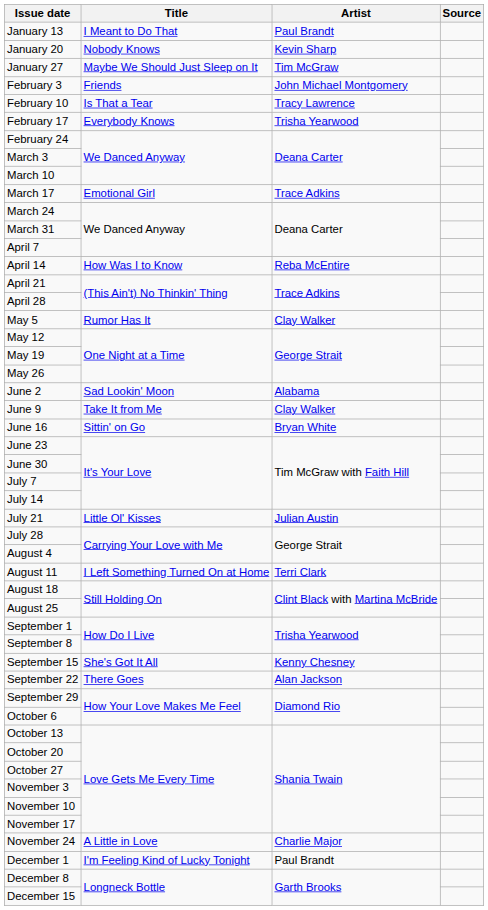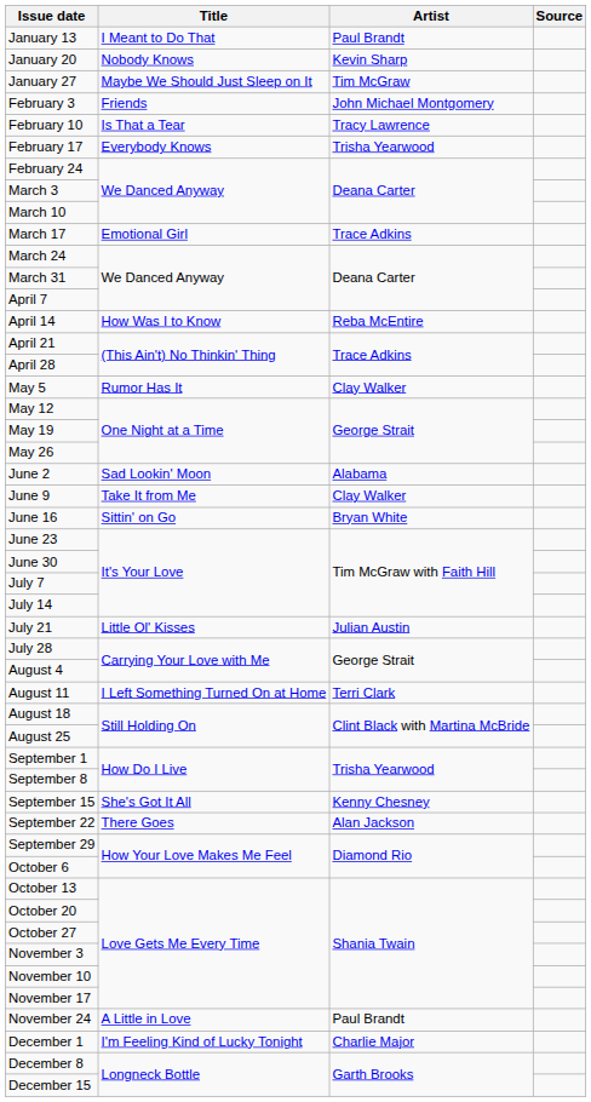 <table class="wikitable">
 <tr>
 <th>Issue date</th>
 <th>Title</th>
 <th>Artist</th>
 <th>Source</th>
 </tr>
 <tr>
 <td>January 13</td>
 <td><a href='#'>I Meant to Do That</a></td>
 <td><a href='#'>Paul Brandt</a></td>
 <td align=center></td>
 </tr>
 <tr>
 <td>January 20</td>
 <td><a href='#'>Nobody Knows</a></td>
 <td><a href='#'>Kevin Sharp</a></td>
 <td align=center></td>
 </tr>
 <tr>
 <td>January 27</td>
 <td><a href='#'>Maybe We Should Just Sleep on It</a></td>
 <td><a href='#'>Tim McGraw</a></td>
 <td align=center></td>
 </tr>
 <tr>
 <td>February 3</td>
 <td><a href='#'>Friends</a></td>
 <td><a href='#'>John Michael Montgomery</a></td>
 <td align=center></td>
 </tr>
 <tr>
 <td>February 10</td>
 <td><a href='#'>Is That a Tear</a></td>
 <td><a href='#'>Tracy Lawrence</a></td>
 <td align=center></td>
 </tr>
 <tr>
 <td>February 17</td>
 <td><a href='#'>Everybody Knows</a></td>
 <td><a href='#'>Trisha Yearwood</a></td>
 <td align=center></td>
 </tr>
 <tr>
 <td>February 24</td>
 <td rowspan=3><a href='#'>We Danced Anyway</a></td>
 <td rowspan=3><a href='#'>Deana Carter</a></td>
 <td align=center></td>
 </tr>
 <tr>
 <td>March 3</td>
 <td align=center></td>
 </tr>
 <tr>
 <td>March 10</td>
 <td align=center></td>
 </tr>
 <tr>
 <td>March 17</td>
 <td><a href='#'>Emotional Girl</a></td>
 <td><a href='#'>Trace Adkins</a></td>
 <td align=center></td>
 </tr>
 <tr>
 <td>March 24</td>
 <td rowspan=3>We Danced Anyway</td>
 <td rowspan=3>Deana Carter</td>
 <td align=center></td>
 </tr>
 <tr>
 <td>March 31</td>
 <td align=center></td>
 </tr>
 <tr>
 <td>April 7</td>
 <td align=center></td>
 </tr>
 <tr>
 <td>April 14</td>
 <td><a href='#'>How Was I to Know</a></td>
 <td><a href='#'>Reba McEntire</a></td>
 <td align=center></td>
 </tr>
 <tr>
 <td>April 21</td>
 <td rowspan=2><a href='#'>(This Ain't) No Thinkin' Thing</a></td>
 <td rowspan=2><a href='#'>Trace Adkins</a></td>
 <td align=center></td>
 </tr>
 <tr>
 <td>April 28</td>
 <td align=center></td>
 </tr>
 <tr>
 <td>May 5</td>
 <td><a href='#'>Rumor Has It</a></td>
 <td><a href='#'>Clay Walker</a></td>
 <td align=center></td>
 </tr>
 <tr>
 <td>May 12</td>
 <td rowspan=3><a href='#'>One Night at a Time</a></td>
 <td rowspan=3><a href='#'>George Strait</a></td>
 <td align=center></td>
 </tr>
 <tr>
 <td>May 19</td>
 <td align=center></td>
 </tr>
 <tr>
 <td>May 26</td>
 <td align=center></td>
 </tr>
 <tr>
 <td>June 2</td>
 <td><a href='#'>Sad Lookin' Moon</a></td>
 <td><a href='#'>Alabama</a></td>
 <td align=center></td>
 </tr>
 <tr>
 <td>June 9</td>
 <td><a href='#'>Take It from Me</a></td>
 <td><a href='#'>Clay Walker</a></td>
 <td align=center></td>
 </tr>
 <tr>
 <td>June 16</td>
 <td><a href='#'>Sittin' on Go</a></td>
 <td><a href='#'>Bryan White</a></td>
 <td align=center></td>
 </tr>
 <tr>
 <td>June 23</td>
 <td rowspan=4><a href='#'>It's Your Love</a></td>
 <td rowspan=4>Tim McGraw with <a href='#'>Faith Hill</a></td>
 <td align=center></td>
 </tr>
 <tr>
 <td>June 30</td>
 <td align=center></td>
 </tr>
 <tr>
 <td>July 7</td>
 <td align=center></td>
 </tr>
 <tr>
 <td>July 14</td>
 <td align=center></td>
 </tr>
 <tr>
 <td>July 21</td>
 <td><a href='#'>Little Ol' Kisses</a></td>
 <td><a href='#'>Julian Austin</a></td>
 <td align=center></td>
 </tr>
 <tr>
 <td>July 28</td>
 <td rowspan=2><a href='#'>Carrying Your Love with Me</a></td>
 <td rowspan=2>George Strait</td>
 <td align=center></td>
 </tr>
 <tr>
 <td>August 4</td>
 <td align=center></td>
 </tr>
 <tr>
 <td>August 11</td>
 <td><a href='#'>I Left Something Turned On at Home</a></td>
 <td><a href='#'>Terri Clark</a></td>
 <td align=center></td>
 </tr>
 <tr>
 <td>August 18</td>
 <td rowspan=2><a href='#'>Still Holding On</a></td>
 <td rowspan=2><a href='#'>Clint Black</a> with <a href='#'>Martina McBride</a></td>
 <td align=center></td>
 </tr>
 <tr>
 <td>August 25</td>
 <td align=center></td>
 </tr>
 <tr>
 <td>September 1</td>
 <td rowspan=2><a href='#'>How Do I Live</a></td>
 <td rowspan=2><a href='#'>Trisha Yearwood</a></td>
 <td align=center></td>
 </tr>
 <tr>
 <td>September 8</td>
 <td align=center></td>
 </tr>
 <tr>
 <td>September 15</td>
 <td><a href='#'>She's Got It All</a></td>
 <td><a href='#'>Kenny Chesney</a></td>
 <td align=center></td>
 </tr>
 <tr>
 <td>September 22</td>
 <td><a href='#'>There Goes</a></td>
 <td><a href='#'>Alan Jackson</a></td>
 <td align=center></td>
 </tr>
 <tr>
 <td>September 29</td>
 <td rowspan=2><a href='#'>How Your Love Makes Me Feel</a></td>
 <td rowspan=2><a href='#'>Diamond Rio</a></td>
 <td align=center></td>
 </tr>
 <tr>
 <td>October 6</td>
 <td align=center></td>
 </tr>
 <tr>
 <td>October 13</td>
 <td rowspan=6><a href='#'>Love Gets Me Every Time</a></td>
 <td rowspan=6><a href='#'>Shania Twain</a></td>
 <td align=center></td>
 </tr>
 <tr>
 <td>October 20</td>
 <td align=center></td>
 </tr>
 <tr>
 <td>October 27</td>
 <td align=center></td>
 </tr>
 <tr>
 <td>November 3</td>
 <td align=center></td>
 </tr>
 <tr>
 <td>November 10</td>
 <td align=center></td>
 </tr>
 <tr>
 <td>November 17</td>
 <td align=center></td>
 </tr>
 <tr>
 <td>November 24</td>
 <td><a href='#'>A Little in Love</a></td>
-<td><a href='#'>Charlie Major</a></td>
+<td>Paul Brandt</td>
 <td align=center></td>
 </tr>
 <tr>
 <td>December 1</td>
 <td><a href='#'>I'm Feeling Kind of Lucky Tonight</a></td>
-<td>Paul Brandt</td>
+<td><a href='#'>Charlie Major</a></td>
 <td align=center></td>
 </tr>
 <tr>
 <td>December 8</td>
 <td rowspan=2><a href='#'>Longneck Bottle</a></td>
 <td rowspan=2><a href='#'>Garth Brooks</a></td>
 <td align=center></td>
 </tr>
 <tr>
 <td>December 15</td>
 <td align=center></td>
 </tr>
 </table>
